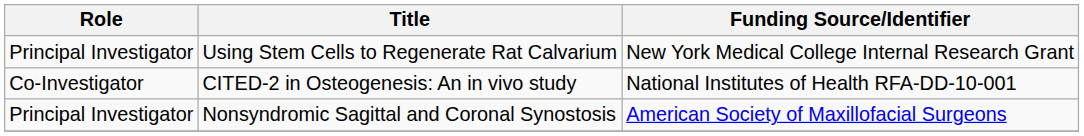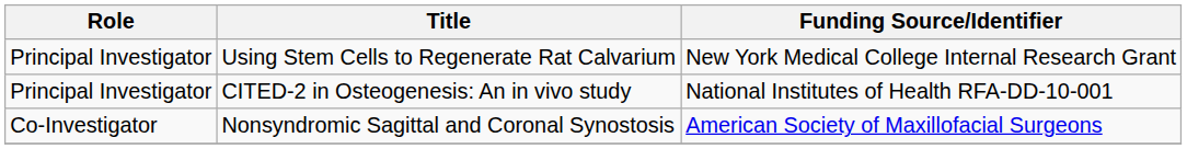 <table class=wikitable>
 <tr>
 <th>Role</th>
 <th>Title</th>
 <th>Funding Source/Identifier</th>
 </tr>
 <tr>
 <td>Principal Investigator</td>
 <td>Using Stem Cells to Regenerate Rat Calvarium</td>
 <td>New York Medical College Internal Research Grant</td>
 </tr>
 <tr>
-<td>Co-Investigator</td>
+<td>Principal Investigator</td>
 <td>CITED-2 in Osteogenesis: An in vivo study</td>
 <td>National Institutes of Health RFA-DD-10-001</td>
 </tr>
 <tr>
-<td>Principal Investigator</td>
+<td>Co-Investigator</td>
 <td>Nonsyndromic Sagittal and Coronal Synostosis</td>
 <td><a href='#'>American Society of Maxillofacial Surgeons</a></td>
 </tr>
 <tr>
 </tr>
 </table>
